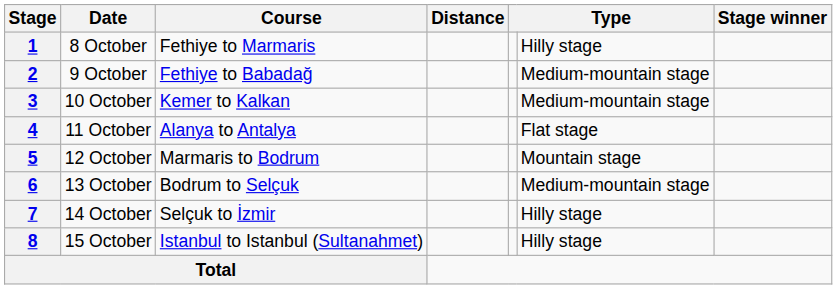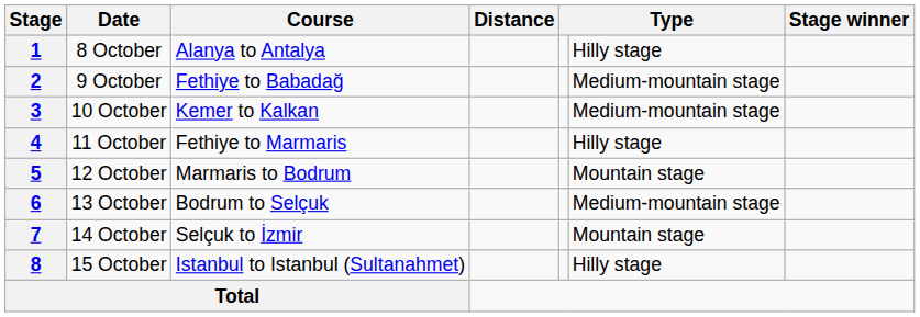 <table class="wikitable">
 <tr>
 <th scope="col">Stage</th>
 <th scope="col">Date</th>
 <th scope="col">Course</th>
 <th scope="col">Distance</th>
 <th scope="col" colspan="2">Type</th>
 <th scope="col">Stage winner</th>
 </tr>
 <tr>
 <th scope="row" style="text-align:center;"><a href='#'>1</a></th>
 <td style="text-align:center;">8 October</td>
-<td>Fethiye to <a href='#'>Marmaris</a></td>
+<td><a href='#'>Alanya</a> to <a href='#'>Antalya</a></td>
 <td style="text-align:center;"></td>
 <td></td>
 <td>Hilly stage</td>
 <td></td>
 </tr>
 <tr>
 <th scope="row" style="text-align:center;"><a href='#'>2</a></th>
 <td style="text-align:center;">9 October</td>
 <td><a href='#'>Fethiye</a> to <a href='#'>Babadağ</a></td>
 <td style="text-align:center;"></td>
 <td></td>
 <td>Medium-mountain stage</td>
 <td></td>
 </tr>
 <tr>
 <th scope="row" style="text-align:center;"><a href='#'>3</a></th>
 <td style="text-align:center;">10 October</td>
 <td><a href='#'>Kemer</a> to <a href='#'>Kalkan</a></td>
 <td style="text-align:center;"></td>
 <td></td>
 <td>Medium-mountain stage</td>
 <td></td>
 </tr>
 <tr>
 <th scope="row" style="text-align:center;"><a href='#'>4</a></th>
 <td style="text-align:center;">11 October</td>
-<td><a href='#'>Alanya</a> to <a href='#'>Antalya</a></td>
+<td>Fethiye to <a href='#'>Marmaris</a></td>
 <td style="text-align:center;"></td>
 <td></td>
-<td>Flat stage</td>
+<td>Hilly stage</td>
 <td></td>
 </tr>
 <tr>
 <th scope="row" style="text-align:center;"><a href='#'>5</a></th>
 <td style="text-align:center;">12 October</td>
 <td>Marmaris to <a href='#'>Bodrum</a></td>
 <td style="text-align:center;"></td>
 <td></td>
 <td>Mountain stage</td>
 <td></td>
 </tr>
 <tr>
 <th scope="row" style="text-align:center;"><a href='#'>6</a></th>
 <td style="text-align:center;">13 October</td>
 <td>Bodrum to <a href='#'>Selçuk</a></td>
 <td style="text-align:center;"></td>
 <td></td>
 <td>Medium-mountain stage</td>
 <td></td>
 </tr>
 <tr>
 <th scope="row" style="text-align:center;"><a href='#'>7</a></th>
 <td style="text-align:center;">14 October</td>
 <td>Selçuk to <a href='#'>İzmir</a></td>
 <td style="text-align:center;"></td>
 <td></td>
-<td>Hilly stage</td>
+<td>Mountain stage</td>
 <td></td>
 </tr>
 <tr>
 <th scope="row" style="text-align:center;"><a href='#'>8</a></th>
 <td style="text-align:center;">15 October</td>
 <td><a href='#'>Istanbul</a> to Istanbul (<a href='#'>Sultanahmet</a>)</td>
 <td style="text-align:center;"></td>
 <td></td>
 <td>Hilly stage</td>
 <td></td>
 </tr>
 <tr>
 <th colspan="3">Total</th>
 <td colspan="5" align="center"></td>
 </tr>
 </table>
